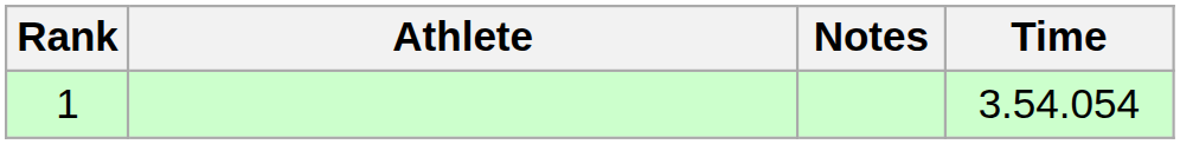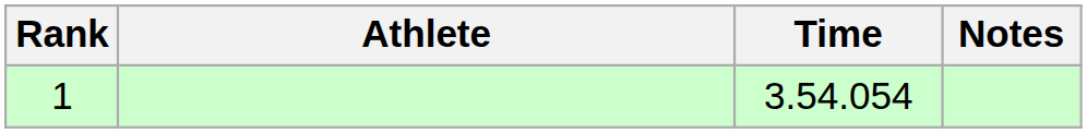 <table class=wikitable style="text-align:center">
 <tr>
 <th width=40>Rank</th>
 <th width=250>Athlete</th>
+<th width=80>Time</th>
 <th width=50>Notes</th>
-<th width=80>Time</th>
 </tr>
 <tr bgcolor="ccffcc">
 <td>1</td>
 <td align=left></td>
+<td>3.54.054</td>
 <td></td>
-<td>3.54.054</td>
 </tr>
 </table>
